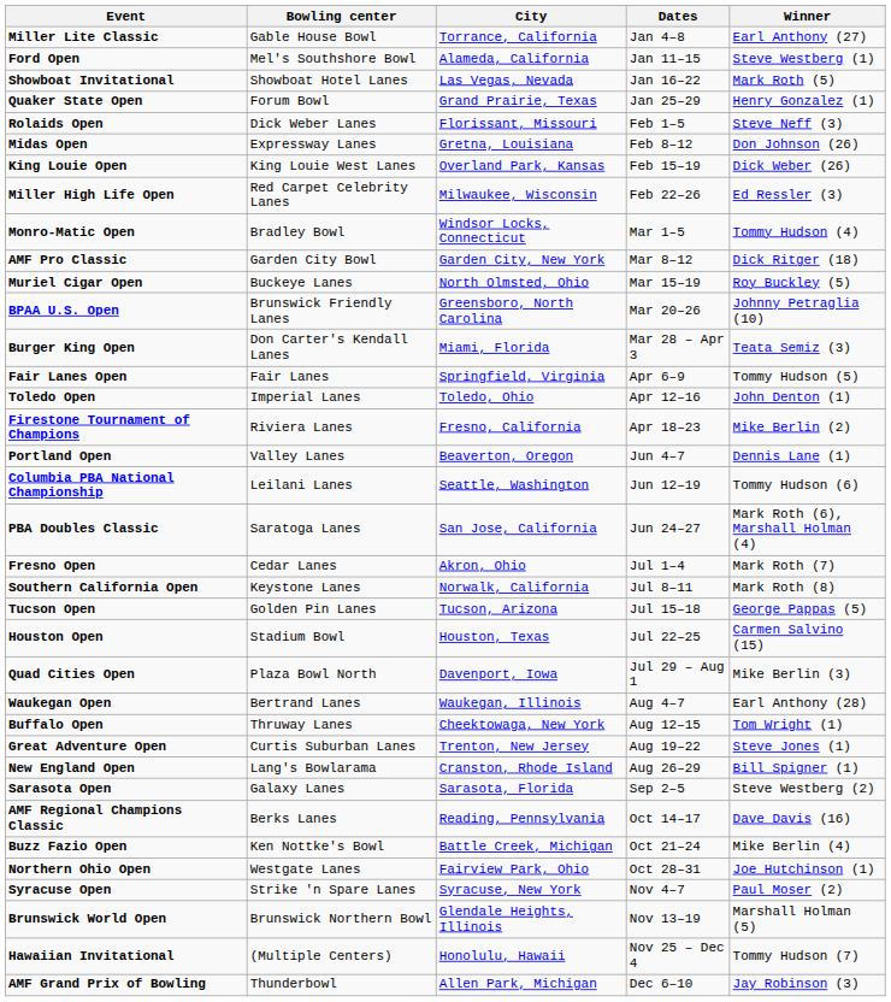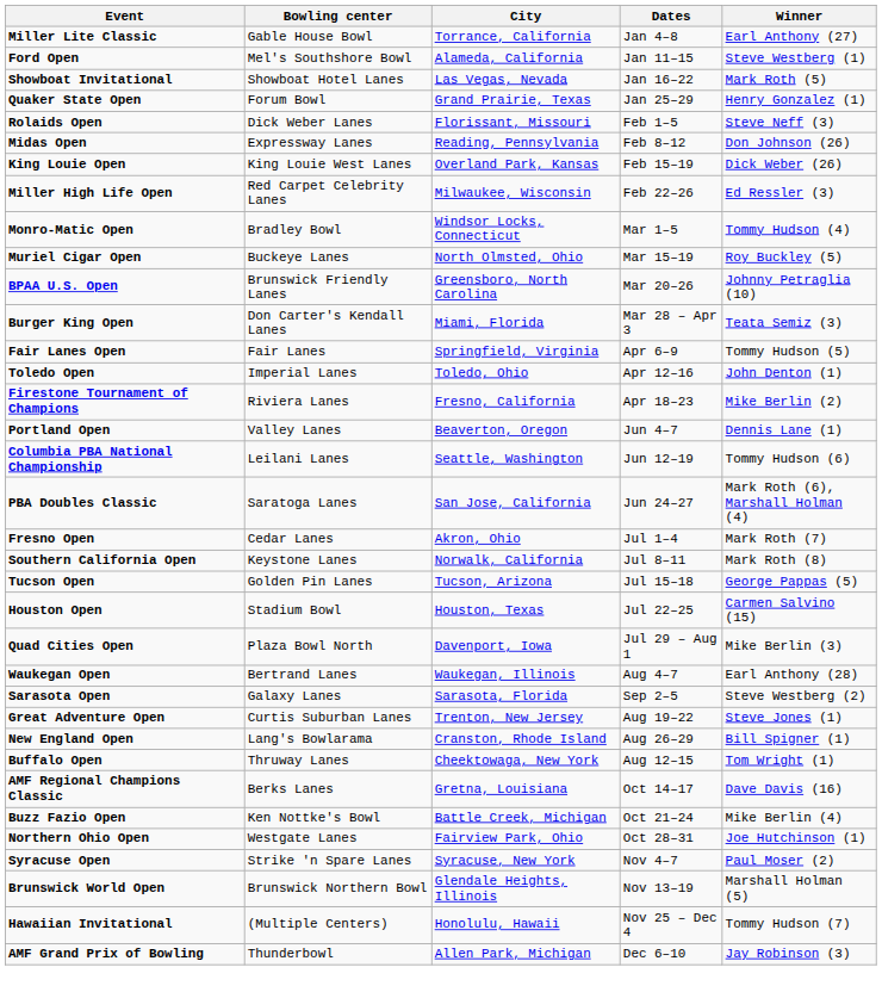 <table class="wikitable">
 <tr>
 <th>Event</th>
 <th>Bowling center</th>
 <th>City</th>
 <th>Dates</th>
 <th>Winner</th>
 </tr>
 <tr>
 <td><strong>Miller Lite Classic</strong></td>
 <td>Gable House Bowl</td>
 <td><a href='#'>Torrance, California</a></td>
 <td>Jan 4–8</td>
 <td><a href='#'>Earl Anthony</a> (27)</td>
 </tr>
 <tr>
 <td><strong>Ford Open</strong></td>
 <td>Mel's Southshore Bowl</td>
 <td><a href='#'>Alameda, California</a></td>
 <td>Jan 11–15</td>
 <td><a href='#'>Steve Westberg</a> (1)</td>
 </tr>
 <tr>
 <td><strong>Showboat Invitational</strong></td>
 <td>Showboat Hotel Lanes</td>
 <td><a href='#'>Las Vegas, Nevada</a></td>
 <td>Jan 16–22</td>
 <td><a href='#'>Mark Roth</a> (5)</td>
 </tr>
 <tr>
 <td><strong>Quaker State Open</strong></td>
 <td>Forum Bowl</td>
 <td><a href='#'>Grand Prairie, Texas</a></td>
 <td>Jan 25–29</td>
 <td><a href='#'>Henry Gonzalez</a> (1)</td>
 </tr>
 <tr>
 <td><strong>Rolaids Open</strong></td>
 <td>Dick Weber Lanes</td>
 <td><a href='#'>Florissant, Missouri</a></td>
 <td>Feb 1–5</td>
 <td><a href='#'>Steve Neff</a> (3)</td>
 </tr>
 <tr>
 <td><strong>Midas Open</strong></td>
 <td>Expressway Lanes</td>
-<td><a href='#'>Gretna, Louisiana</a></td>
+<td><a href='#'>Reading, Pennsylvania</a></td>
 <td>Feb 8–12</td>
 <td><a href='#'>Don Johnson</a> (26)</td>
 </tr>
 <tr>
 <td><strong>King Louie Open</strong></td>
 <td>King Louie West Lanes</td>
 <td><a href='#'>Overland Park, Kansas</a></td>
 <td>Feb 15–19</td>
 <td><a href='#'>Dick Weber</a> (26)</td>
 </tr>
 <tr>
 <td><strong>Miller High Life Open</strong></td>
 <td>Red Carpet Celebrity Lanes</td>
 <td><a href='#'>Milwaukee, Wisconsin</a></td>
 <td>Feb 22–26</td>
 <td><a href='#'>Ed Ressler</a> (3)</td>
 </tr>
 <tr>
 <td><strong>Monro-Matic Open</strong></td>
 <td>Bradley Bowl</td>
 <td><a href='#'>Windsor Locks, Connecticut</a></td>
 <td>Mar 1–5</td>
 <td><a href='#'>Tommy Hudson</a> (4)</td>
-</tr>
-<tr>
-<td><strong>AMF Pro Classic</strong></td>
-<td>Garden City Bowl</td>
-<td><a href='#'>Garden City, New York</a></td>
-<td>Mar 8–12</td>
-<td><a href='#'>Dick Ritger</a> (18)</td>
 </tr>
 <tr>
 <td><strong>Muriel Cigar Open</strong></td>
 <td>Buckeye Lanes</td>
 <td><a href='#'>North Olmsted, Ohio</a></td>
 <td>Mar 15–19</td>
 <td><a href='#'>Roy Buckley</a> (5)</td>
 </tr>
 <tr>
 <td><strong><a href='#'>BPAA U.S. Open</a></strong></td>
 <td>Brunswick Friendly Lanes</td>
 <td><a href='#'>Greensboro, North Carolina</a></td>
 <td>Mar 20–26</td>
 <td><a href='#'>Johnny Petraglia</a> (10)</td>
 </tr>
 <tr>
 <td><strong>Burger King Open</strong></td>
 <td>Don Carter's Kendall Lanes</td>
 <td><a href='#'>Miami, Florida</a></td>
 <td>Mar 28 – Apr 3</td>
 <td><a href='#'>Teata Semiz</a> (3)</td>
 </tr>
 <tr>
 <td><strong>Fair Lanes Open</strong></td>
 <td>Fair Lanes</td>
 <td><a href='#'>Springfield, Virginia</a></td>
 <td>Apr 6–9</td>
 <td>Tommy Hudson (5)</td>
 </tr>
 <tr>
 <td><strong>Toledo Open</strong></td>
 <td>Imperial Lanes</td>
 <td><a href='#'>Toledo, Ohio</a></td>
 <td>Apr 12–16</td>
 <td><a href='#'>John Denton</a> (1)</td>
 </tr>
 <tr>
 <td><strong><a href='#'>Firestone Tournament of Champions</a></strong></td>
 <td>Riviera Lanes</td>
 <td><a href='#'>Fresno, California</a></td>
 <td>Apr 18–23</td>
 <td><a href='#'>Mike Berlin</a> (2)</td>
 </tr>
 <tr>
 <td><strong>Portland Open</strong></td>
 <td>Valley Lanes</td>
 <td><a href='#'>Beaverton, Oregon</a></td>
 <td>Jun 4–7</td>
 <td><a href='#'>Dennis Lane</a> (1)</td>
 </tr>
 <tr>
 <td><strong><a href='#'>Columbia PBA National Championship</a></strong></td>
 <td>Leilani Lanes</td>
 <td><a href='#'>Seattle, Washington</a></td>
 <td>Jun 12–19</td>
 <td>Tommy Hudson (6)</td>
 </tr>
 <tr>
 <td><strong>PBA Doubles Classic</strong></td>
 <td>Saratoga Lanes</td>
 <td><a href='#'>San Jose, California</a></td>
 <td>Jun 24–27</td>
 <td>Mark Roth (6),<br><a href='#'>Marshall Holman</a> (4)</td>
 </tr>
 <tr>
 <td><strong>Fresno Open</strong></td>
 <td>Cedar Lanes</td>
 <td><a href='#'>Akron, Ohio</a></td>
 <td>Jul 1–4</td>
 <td>Mark Roth (7)</td>
 </tr>
 <tr>
 <td><strong>Southern California Open</strong></td>
 <td>Keystone Lanes</td>
 <td><a href='#'>Norwalk, California</a></td>
 <td>Jul 8–11</td>
 <td>Mark Roth (8)</td>
 </tr>
 <tr>
 <td><strong>Tucson Open</strong></td>
 <td>Golden Pin Lanes</td>
 <td><a href='#'>Tucson, Arizona</a></td>
 <td>Jul 15–18</td>
 <td><a href='#'>George Pappas</a> (5)</td>
 </tr>
 <tr>
 <td><strong>Houston Open</strong></td>
 <td>Stadium Bowl</td>
 <td><a href='#'>Houston, Texas</a></td>
 <td>Jul 22–25</td>
 <td><a href='#'>Carmen Salvino</a> (15)</td>
 </tr>
 <tr>
 <td><strong>Quad Cities Open</strong></td>
 <td>Plaza Bowl North</td>
 <td><a href='#'>Davenport, Iowa</a></td>
 <td>Jul 29 – Aug 1</td>
 <td>Mike Berlin (3)</td>
 </tr>
 <tr>
 <td><strong>Waukegan Open</strong></td>
 <td>Bertrand Lanes</td>
 <td><a href='#'>Waukegan, Illinois</a></td>
 <td>Aug 4–7</td>
 <td>Earl Anthony (28)</td>
 </tr>
 <tr>
-<td><strong>Buffalo Open</strong></td>
-<td>Thruway Lanes</td>
-<td><a href='#'>Cheektowaga, New York</a></td>
-<td>Aug 12–15</td>
-<td><a href='#'>Tom Wright</a> (1)</td>
+<td><strong>Sarasota Open</strong></td>
+<td>Galaxy Lanes</td>
+<td><a href='#'>Sarasota, Florida</a></td>
+<td>Sep 2–5</td>
+<td>Steve Westberg (2)</td>
 </tr>
 <tr>
 <td><strong>Great Adventure Open</strong></td>
 <td>Curtis Suburban Lanes</td>
 <td><a href='#'>Trenton, New Jersey</a></td>
 <td>Aug 19–22</td>
 <td><a href='#'>Steve Jones</a> (1)</td>
 </tr>
 <tr>
 <td><strong>New England Open</strong></td>
 <td>Lang's Bowlarama</td>
 <td><a href='#'>Cranston, Rhode Island</a></td>
 <td>Aug 26–29</td>
 <td><a href='#'>Bill Spigner</a> (1)</td>
 </tr>
 <tr>
-<td><strong>Sarasota Open</strong></td>
-<td>Galaxy Lanes</td>
-<td><a href='#'>Sarasota, Florida</a></td>
-<td>Sep 2–5</td>
-<td>Steve Westberg (2)</td>
+<td><strong>Buffalo Open</strong></td>
+<td>Thruway Lanes</td>
+<td><a href='#'>Cheektowaga, New York</a></td>
+<td>Aug 12–15</td>
+<td><a href='#'>Tom Wright</a> (1)</td>
 </tr>
 <tr>
 <td><strong>AMF Regional Champions Classic</strong></td>
 <td>Berks Lanes</td>
-<td><a href='#'>Reading, Pennsylvania</a></td>
+<td><a href='#'>Gretna, Louisiana</a></td>
 <td>Oct 14–17</td>
 <td><a href='#'>Dave Davis</a> (16)</td>
 </tr>
 <tr>
 <td><strong>Buzz Fazio Open</strong></td>
 <td>Ken Nottke's Bowl</td>
 <td><a href='#'>Battle Creek, Michigan</a></td>
 <td>Oct 21–24</td>
 <td>Mike Berlin (4)</td>
 </tr>
 <tr>
 <td><strong>Northern Ohio Open</strong></td>
 <td>Westgate Lanes</td>
 <td><a href='#'>Fairview Park, Ohio</a></td>
 <td>Oct 28–31</td>
 <td><a href='#'>Joe Hutchinson</a> (1)</td>
 </tr>
 <tr>
 <td><strong>Syracuse Open</strong></td>
 <td>Strike 'n Spare Lanes</td>
 <td><a href='#'>Syracuse, New York</a></td>
 <td>Nov 4–7</td>
 <td><a href='#'>Paul Moser</a> (2)</td>
 </tr>
 <tr>
 <td><strong>Brunswick World Open</strong></td>
 <td>Brunswick Northern Bowl</td>
 <td><a href='#'>Glendale Heights, Illinois</a></td>
 <td>Nov 13–19</td>
 <td>Marshall Holman (5)</td>
 </tr>
 <tr>
 <td><strong>Hawaiian Invitational</strong></td>
 <td>(Multiple Centers)</td>
 <td><a href='#'>Honolulu, Hawaii</a></td>
 <td>Nov 25 – Dec 4</td>
 <td>Tommy Hudson (7)</td>
 </tr>
 <tr>
 <td><strong>AMF Grand Prix of Bowling</strong></td>
 <td>Thunderbowl</td>
 <td><a href='#'>Allen Park, Michigan</a></td>
 <td>Dec 6–10</td>
 <td><a href='#'>Jay Robinson</a> (3)</td>
 </tr>
 </table>
